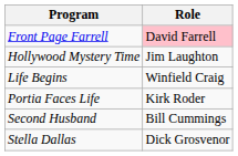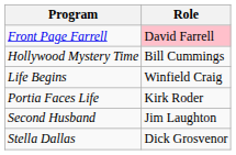 <table class="wikitable">
 <tr>
 <th>Program</th>
 <th>Role</th>
 </tr>
 <tr>
 <td><em><a href='#'>Front Page Farrell</a></em></td>
 <td style="background: pink;">David Farrell</td>
 </tr>
 <tr>
 <td><em>Hollywood Mystery Time</em></td>
-<td>Jim Laughton</td>
+<td>Bill Cummings</td>
 </tr>
 <tr>
 <td><em>Life Begins</em></td>
 <td>Winfield Craig</td>
 </tr>
 <tr>
 <td><em>Portia Faces Life</em></td>
 <td>Kirk Roder</td>
 </tr>
 <tr>
 <td><em>Second Husband</em></td>
-<td>Bill Cummings</td>
+<td>Jim Laughton</td>
 </tr>
 <tr>
 <td><em>Stella Dallas</em></td>
 <td>Dick Grosvenor</td>
 </tr>
 </table>
